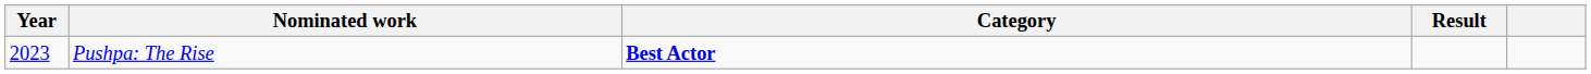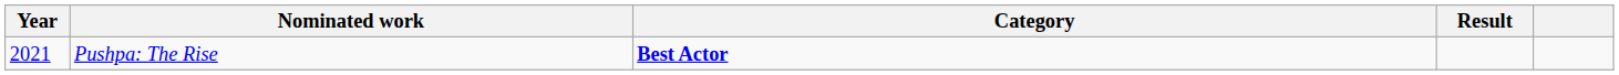 <table class="wikitable" style="width:100%;">
 <tr>
 <th scope="col" style="width:4%;">Year</th>
 <th scope="col" style="width:35%;">Nominated work</th>
 <th scope="col" style="width:50%;">Category</th>
 <th scope="col" style="width:6%;">Result</th>
 <th scope="col" style="width:5%;"></th>
 </tr>
 <tr>
-<td><a href='#'>2023</a></td>
+<td><a href='#'>2021</a></td>
 <td><em><a href='#'>Pushpa: The Rise</a></em></td>
 <td><strong><a href='#'>Best Actor</a></strong></td>
 <td></td>
 <td></td>
 </tr>
 </table>
